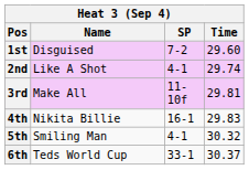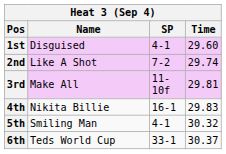 <table class="wikitable">
 <tr>
 <th colspan="6">Heat 3 (Sep 4)</th>
 </tr>
 <tr>
 <th width=20>Pos</th>
 <th width=150>Name</th>
 <th width=40>SP</th>
 <th width=40>Time</th>
 </tr>
 <tr style="background: #f4caf9;">
 <th>1st</th>
 <td>Disguised</td>
-<td>7-2</td>
+<td>4-1</td>
 <td>29.60</td>
 </tr>
 <tr style="background: #f4caf9;">
 <th>2nd</th>
 <td>Like A Shot</td>
-<td>4-1</td>
+<td>7-2</td>
 <td>29.74</td>
 </tr>
 <tr style="background: #f4caf9;">
 <th>3rd</th>
 <td>Make All</td>
 <td>11-10f</td>
 <td>29.81</td>
 </tr>
 <tr>
 <th>4th</th>
 <td>Nikita Billie</td>
 <td>16-1</td>
 <td>29.83</td>
 </tr>
 <tr>
 <th>5th</th>
 <td>Smiling Man</td>
 <td>4-1</td>
 <td>30.32</td>
 </tr>
 <tr>
 <th>6th</th>
 <td>Teds World Cup</td>
 <td>33-1</td>
 <td>30.37</td>
 </tr>
 </table>
